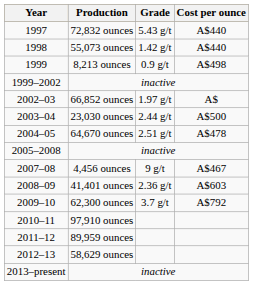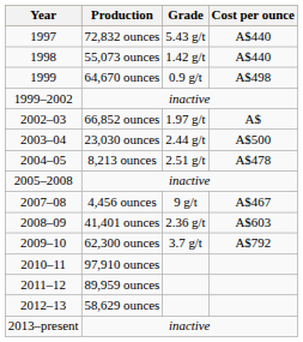 <table class="wikitable">
 <tr style="text-align:center; background:#daa520;">
 <th>Year</th>
 <th>Production</th>
 <th>Grade</th>
 <th>Cost per ounce</th>
 </tr>
 <tr style="text-align:center;">
 <td>1997</td>
 <td>72,832 ounces</td>
 <td>5.43 g/t</td>
 <td>A$440</td>
 </tr>
 <tr style="text-align:center;">
 <td>1998</td>
 <td>55,073 ounces</td>
 <td>1.42 g/t</td>
 <td>A$440</td>
 </tr>
 <tr style="text-align:center;">
 <td>1999</td>
-<td>8,213 ounces</td>
+<td>64,670 ounces</td>
 <td>0.9 g/t</td>
 <td>A$498</td>
 </tr>
 <tr style="text-align:center;">
 <td>1999–2002</td>
 <td colspan=3><em>inactive</em></td>
 </tr>
 <tr style="text-align:center;">
 <td>2002–03</td>
 <td>66,852 ounces</td>
 <td>1.97 g/t</td>
 <td>A$</td>
 </tr>
 <tr style="text-align:center;">
 <td>2003–04</td>
 <td>23,030 ounces</td>
 <td>2.44 g/t</td>
 <td>A$500</td>
 </tr>
 <tr style="text-align:center;">
 <td>2004–05</td>
-<td>64,670 ounces</td>
+<td>8,213 ounces</td>
 <td>2.51 g/t</td>
 <td>A$478</td>
 </tr>
 <tr style="text-align:center;">
 <td>2005–2008</td>
 <td colspan=3><em>inactive</em></td>
 </tr>
 <tr style="text-align:center;">
 <td>2007–08</td>
 <td>4,456 ounces</td>
 <td>9 g/t</td>
 <td>A$467</td>
 </tr>
 <tr style="text-align:center;">
 <td>2008–09</td>
 <td>41,401 ounces</td>
 <td>2.36 g/t</td>
 <td>A$603</td>
 </tr>
 <tr style="text-align:center;">
 <td>2009–10</td>
 <td>62,300 ounces</td>
 <td>3.7 g/t</td>
 <td>A$792</td>
 </tr>
 <tr style="text-align:center;">
 <td>2010–11</td>
 <td>97,910 ounces</td>
 <td></td>
 <td></td>
 </tr>
 <tr style="text-align:center;">
 <td>2011–12</td>
 <td>89,959 ounces</td>
 <td></td>
 <td></td>
 </tr>
 <tr style="text-align:center;">
 <td>2012–13</td>
 <td>58,629 ounces</td>
 <td></td>
 <td></td>
 </tr>
 <tr style="text-align:center;">
 <td>2013–present</td>
 <td colspan=3><em>inactive</em></td>
 </tr>
 </table>
